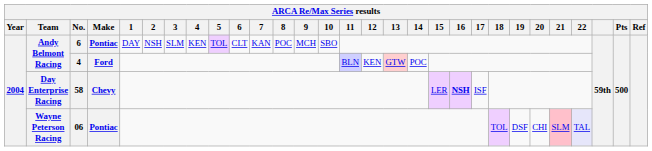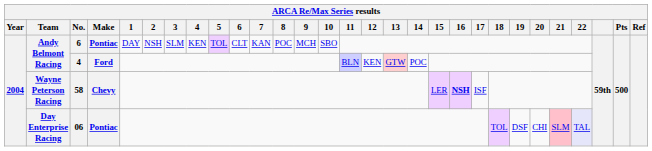 <table class="wikitable" style="text-align:center; font-size:75%">
 <tr>
 <th colspan=29><a href='#'>ARCA Re/Max Series</a> results</th>
 </tr>
 <tr>
 <th>Year</th>
 <th>Team</th>
 <th>No.</th>
 <th>Make</th>
 <th>1</th>
 <th>2</th>
 <th>3</th>
 <th>4</th>
 <th>5</th>
 <th>6</th>
 <th>7</th>
 <th>8</th>
 <th>9</th>
 <th>10</th>
 <th>11</th>
 <th>12</th>
 <th>13</th>
 <th>14</th>
 <th>15</th>
 <th>16</th>
 <th>17</th>
 <th>18</th>
 <th>19</th>
 <th>20</th>
 <th>21</th>
 <th>22</th>
 <th></th>
 <th>Pts</th>
 <th>Ref</th>
 </tr>
 <tr>
 <th rowspan=4><a href='#'>2004</a></th>
 <th rowspan=2><a href='#'>Andy Belmont Racing</a></th>
 <th>6</th>
 <th><a href='#'>Pontiac</a></th>
 <td><a href='#'>DAY</a></td>
 <td><a href='#'>NSH</a></td>
 <td><a href='#'>SLM</a></td>
 <td><a href='#'>KEN</a></td>
 <td style="background:#EFCFFF;"><a href='#'>TOL</a><br></td>
 <td><a href='#'>CLT</a></td>
 <td><a href='#'>KAN</a></td>
 <td><a href='#'>POC</a></td>
 <td><a href='#'>MCH</a></td>
 <td><a href='#'>SBO</a></td>
 <td colspan=12></td>
 <th rowspan=4>59th</th>
 <th rowspan=4>500</th>
 <th rowspan=4></th>
 </tr>
 <tr>
 <th>4</th>
 <th><a href='#'>Ford</a></th>
 <td colspan=10></td>
 <td style="background:#CFCFFF;"><a href='#'>BLN</a><br></td>
 <td><a href='#'>KEN</a></td>
 <td style="background:#FFCFCF;"><a href='#'>GTW</a><br></td>
 <td><a href='#'>POC</a></td>
 <td colspan=8></td>
 </tr>
 <tr>
-<th><a href='#'>Day Enterprise Racing</a></th>
+<th><a href='#'>Wayne Peterson Racing</a></th>
 <th>58</th>
 <th><a href='#'>Chevy</a></th>
 <td colspan=14></td>
 <td style="background:#EFCFFF;"><a href='#'>LER</a><br></td>
 <td style="background:#EFCFFF;"><strong><a href='#'>NSH</a><br></strong></td>
 <td><a href='#'>ISF</a></td>
 <td colspan=5></td>
 </tr>
 <tr>
-<th><a href='#'>Wayne Peterson Racing</a></th>
+<th><a href='#'>Day Enterprise Racing</a></th>
 <th>06</th>
 <th><a href='#'>Pontiac</a></th>
 <td colspan=17></td>
 <td style="background:#EFCFFF;"><a href='#'>TOL</a><br></td>
 <td><a href='#'>DSF</a></td>
 <td><a href='#'>CHI</a></td>
 <td style="background: pink;"><a href='#'>SLM</a></td>
 <td style="background: lavender;"><a href='#'>TAL</a></td>
 </tr>
 </table>
